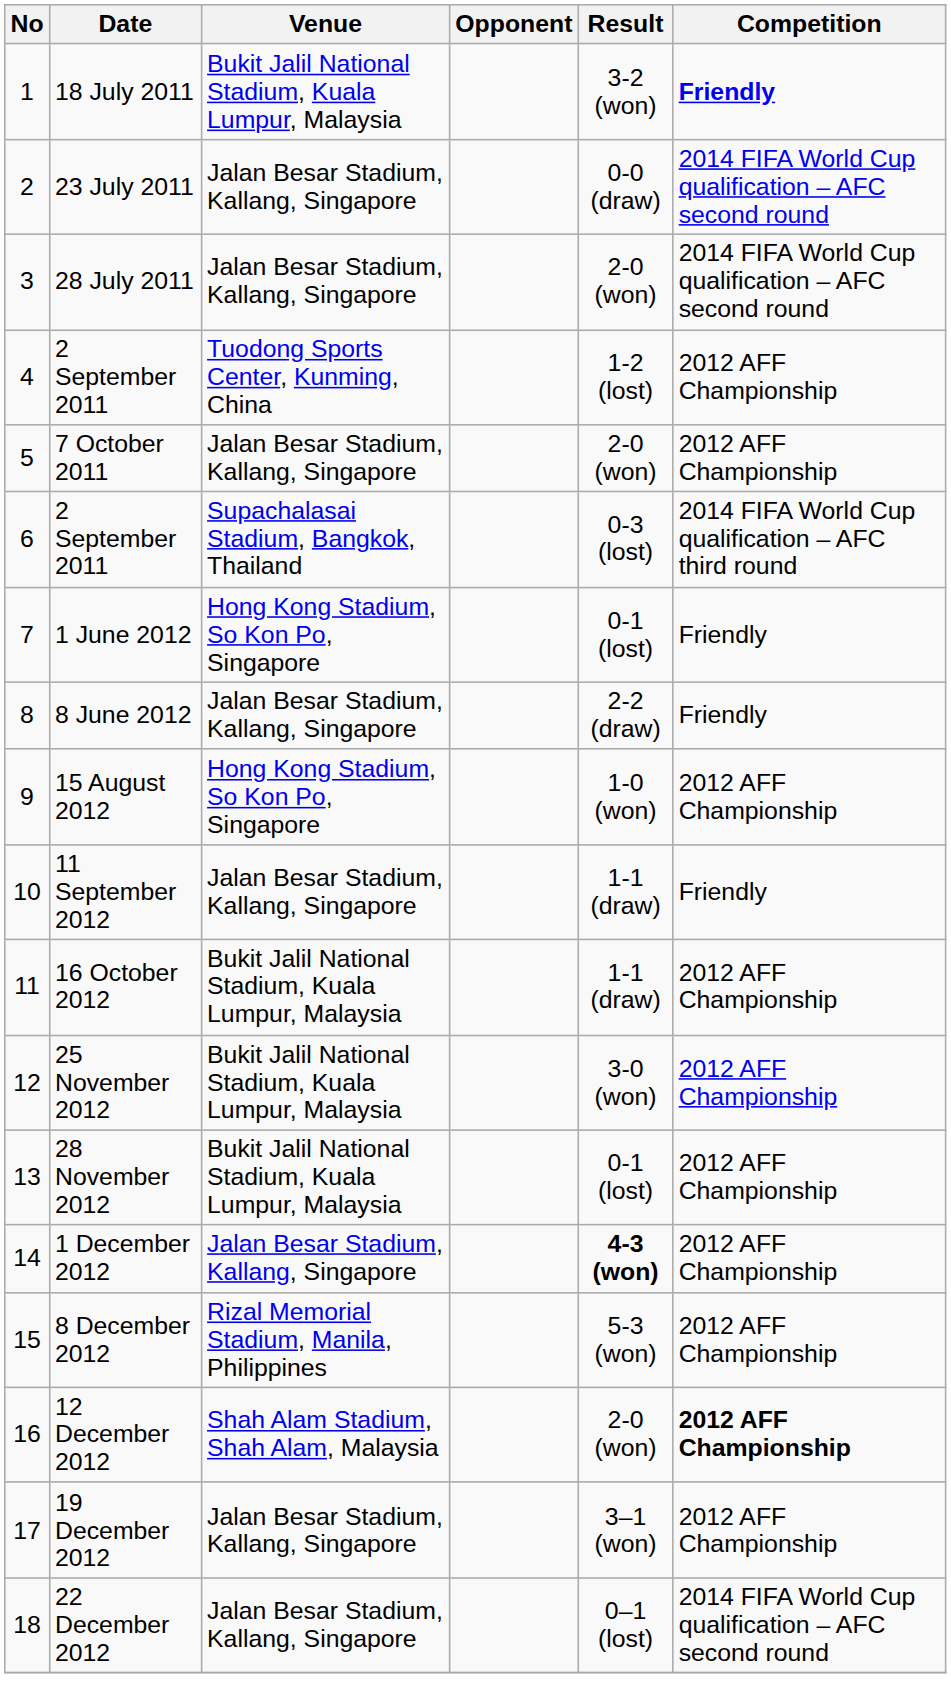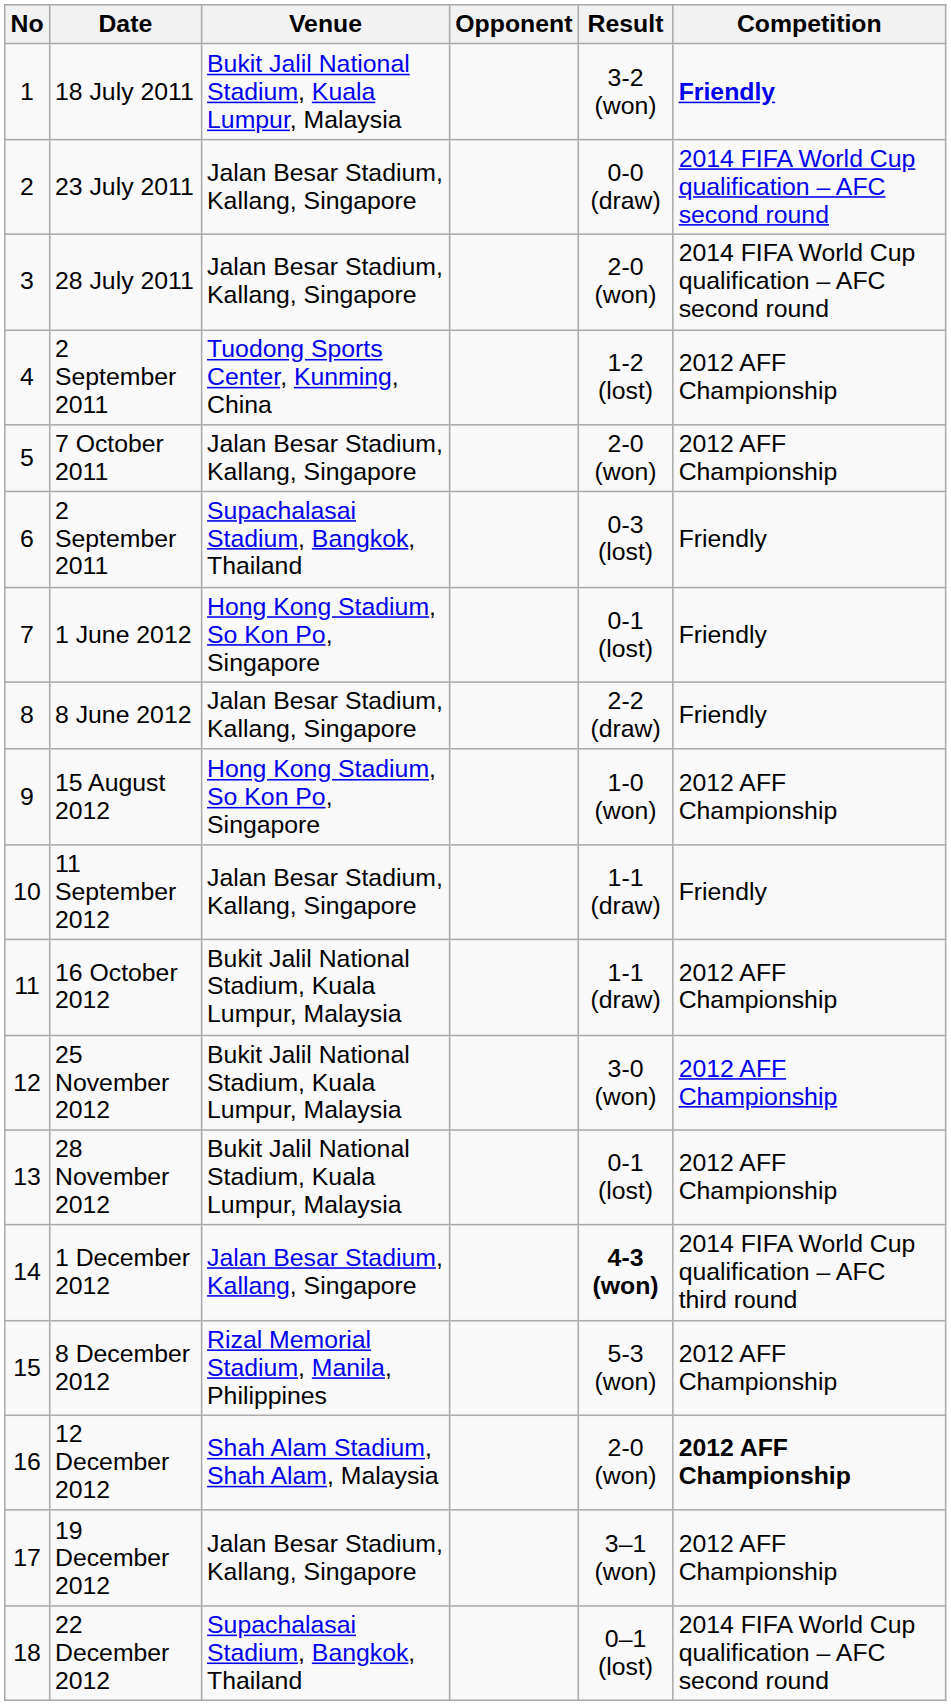 <table class="wikitable">
 <tr>
 <th>No</th>
 <th>Date</th>
 <th>Venue</th>
 <th>Opponent</th>
 <th>Result</th>
 <th>Competition</th>
 </tr>
 <tr>
 <td align=center>1</td>
 <td>18 July 2011</td>
 <td><a href='#'>Bukit Jalil National Stadium</a>, <a href='#'>Kuala Lumpur</a>, Malaysia</td>
 <td></td>
 <td align=center>3-2 (won)</td>
 <td><strong><a href='#'>Friendly</a></strong></td>
 </tr>
 <tr>
 <td align=center>2</td>
 <td>23 July 2011</td>
 <td>Jalan Besar Stadium, Kallang, Singapore</td>
 <td></td>
 <td align=center>0-0 (draw)</td>
 <td><a href='#'>2014 FIFA World Cup qualification – AFC second round</a></td>
 </tr>
 <tr>
 <td align=center>3</td>
 <td>28 July 2011</td>
 <td>Jalan Besar Stadium, Kallang, Singapore</td>
 <td></td>
 <td align=center>2-0 (won)</td>
 <td>2014 FIFA World Cup qualification – AFC second round</td>
 </tr>
 <tr>
 <td align=center>4</td>
 <td>2 September 2011</td>
 <td><a href='#'>Tuodong Sports Center</a>, <a href='#'>Kunming</a>, China</td>
 <td></td>
 <td align=center>1-2 (lost)</td>
 <td>2012 AFF Championship</td>
 </tr>
 <tr>
 <td align=center>5</td>
 <td>7 October 2011</td>
 <td>Jalan Besar Stadium, Kallang, Singapore</td>
 <td></td>
 <td align=center>2-0 (won)</td>
 <td>2012 AFF Championship</td>
 </tr>
 <tr>
 <td align=center>6</td>
 <td>2 September 2011</td>
 <td><a href='#'>Supachalasai Stadium</a>, <a href='#'>Bangkok</a>, Thailand</td>
 <td></td>
 <td align=center>0-3 (lost)</td>
-<td>2014 FIFA World Cup qualification – AFC third round</td>
+<td>Friendly</td>
 </tr>
 <tr>
 <td align=center>7</td>
 <td>1 June 2012</td>
 <td><a href='#'>Hong Kong Stadium</a>, <a href='#'>So Kon Po</a>, Singapore</td>
 <td></td>
 <td align=center>0-1 (lost)</td>
 <td>Friendly</td>
 </tr>
 <tr>
 <td align=center>8</td>
 <td>8 June 2012</td>
 <td>Jalan Besar Stadium, Kallang, Singapore</td>
 <td></td>
 <td align=center>2-2 (draw)</td>
 <td>Friendly</td>
 </tr>
 <tr>
 <td align=center>9</td>
 <td>15 August 2012</td>
 <td><a href='#'>Hong Kong Stadium</a>, <a href='#'>So Kon Po</a>, Singapore</td>
 <td></td>
 <td align=center>1-0 (won)</td>
 <td>2012 AFF Championship</td>
 </tr>
 <tr>
 <td align=center>10</td>
 <td>11 September 2012</td>
 <td>Jalan Besar Stadium, Kallang, Singapore</td>
 <td></td>
 <td align=center>1-1 (draw)</td>
 <td>Friendly</td>
 </tr>
 <tr>
 <td align=center>11</td>
 <td>16 October 2012</td>
 <td>Bukit Jalil National Stadium, Kuala Lumpur, Malaysia</td>
 <td></td>
 <td align=center>1-1 (draw)</td>
 <td>2012 AFF Championship</td>
 </tr>
 <tr>
 <td align=center>12</td>
 <td>25 November 2012</td>
 <td>Bukit Jalil National Stadium, Kuala Lumpur, Malaysia</td>
 <td></td>
 <td align=center>3-0 (won)</td>
 <td><a href='#'>2012 AFF Championship</a></td>
 </tr>
 <tr>
 <td align=center>13</td>
 <td>28 November 2012</td>
 <td>Bukit Jalil National Stadium, Kuala Lumpur, Malaysia</td>
 <td></td>
 <td align=center>0-1 (lost)</td>
 <td>2012 AFF Championship</td>
 </tr>
 <tr>
 <td align=center>14</td>
 <td>1 December 2012</td>
 <td><a href='#'>Jalan Besar Stadium</a>, <a href='#'>Kallang</a>, Singapore</td>
 <td></td>
 <td align=center><strong>4-3 (won)</strong></td>
-<td>2012 AFF Championship</td>
+<td>2014 FIFA World Cup qualification – AFC third round</td>
 </tr>
 <tr>
 <td align=center>15</td>
 <td>8 December 2012</td>
 <td><a href='#'>Rizal Memorial Stadium</a>, <a href='#'>Manila</a>, Philippines</td>
 <td></td>
 <td align=center>5-3 (won)</td>
 <td>2012 AFF Championship</td>
 </tr>
 <tr>
 <td align=center>16</td>
 <td>12 December 2012</td>
 <td><a href='#'>Shah Alam Stadium</a>, <a href='#'>Shah Alam</a>, Malaysia</td>
 <td></td>
 <td align=center>2-0 (won)</td>
 <td><strong>2012 AFF Championship</strong></td>
 </tr>
 <tr>
 <td align=center>17</td>
 <td>19 December 2012</td>
 <td>Jalan Besar Stadium, Kallang, Singapore</td>
 <td></td>
 <td align=center>3–1 (won)</td>
 <td>2012 AFF Championship</td>
 </tr>
 <tr>
 <td align=center>18</td>
 <td>22 December 2012</td>
-<td>Jalan Besar Stadium, Kallang, Singapore</td>
+<td><a href='#'>Supachalasai Stadium</a>, <a href='#'>Bangkok</a>, Thailand</td>
 <td></td>
 <td align=center>0–1 (lost)</td>
 <td>2014 FIFA World Cup qualification – AFC second round</td>
 </tr>
 <tr>
 </tr>
 </table>
